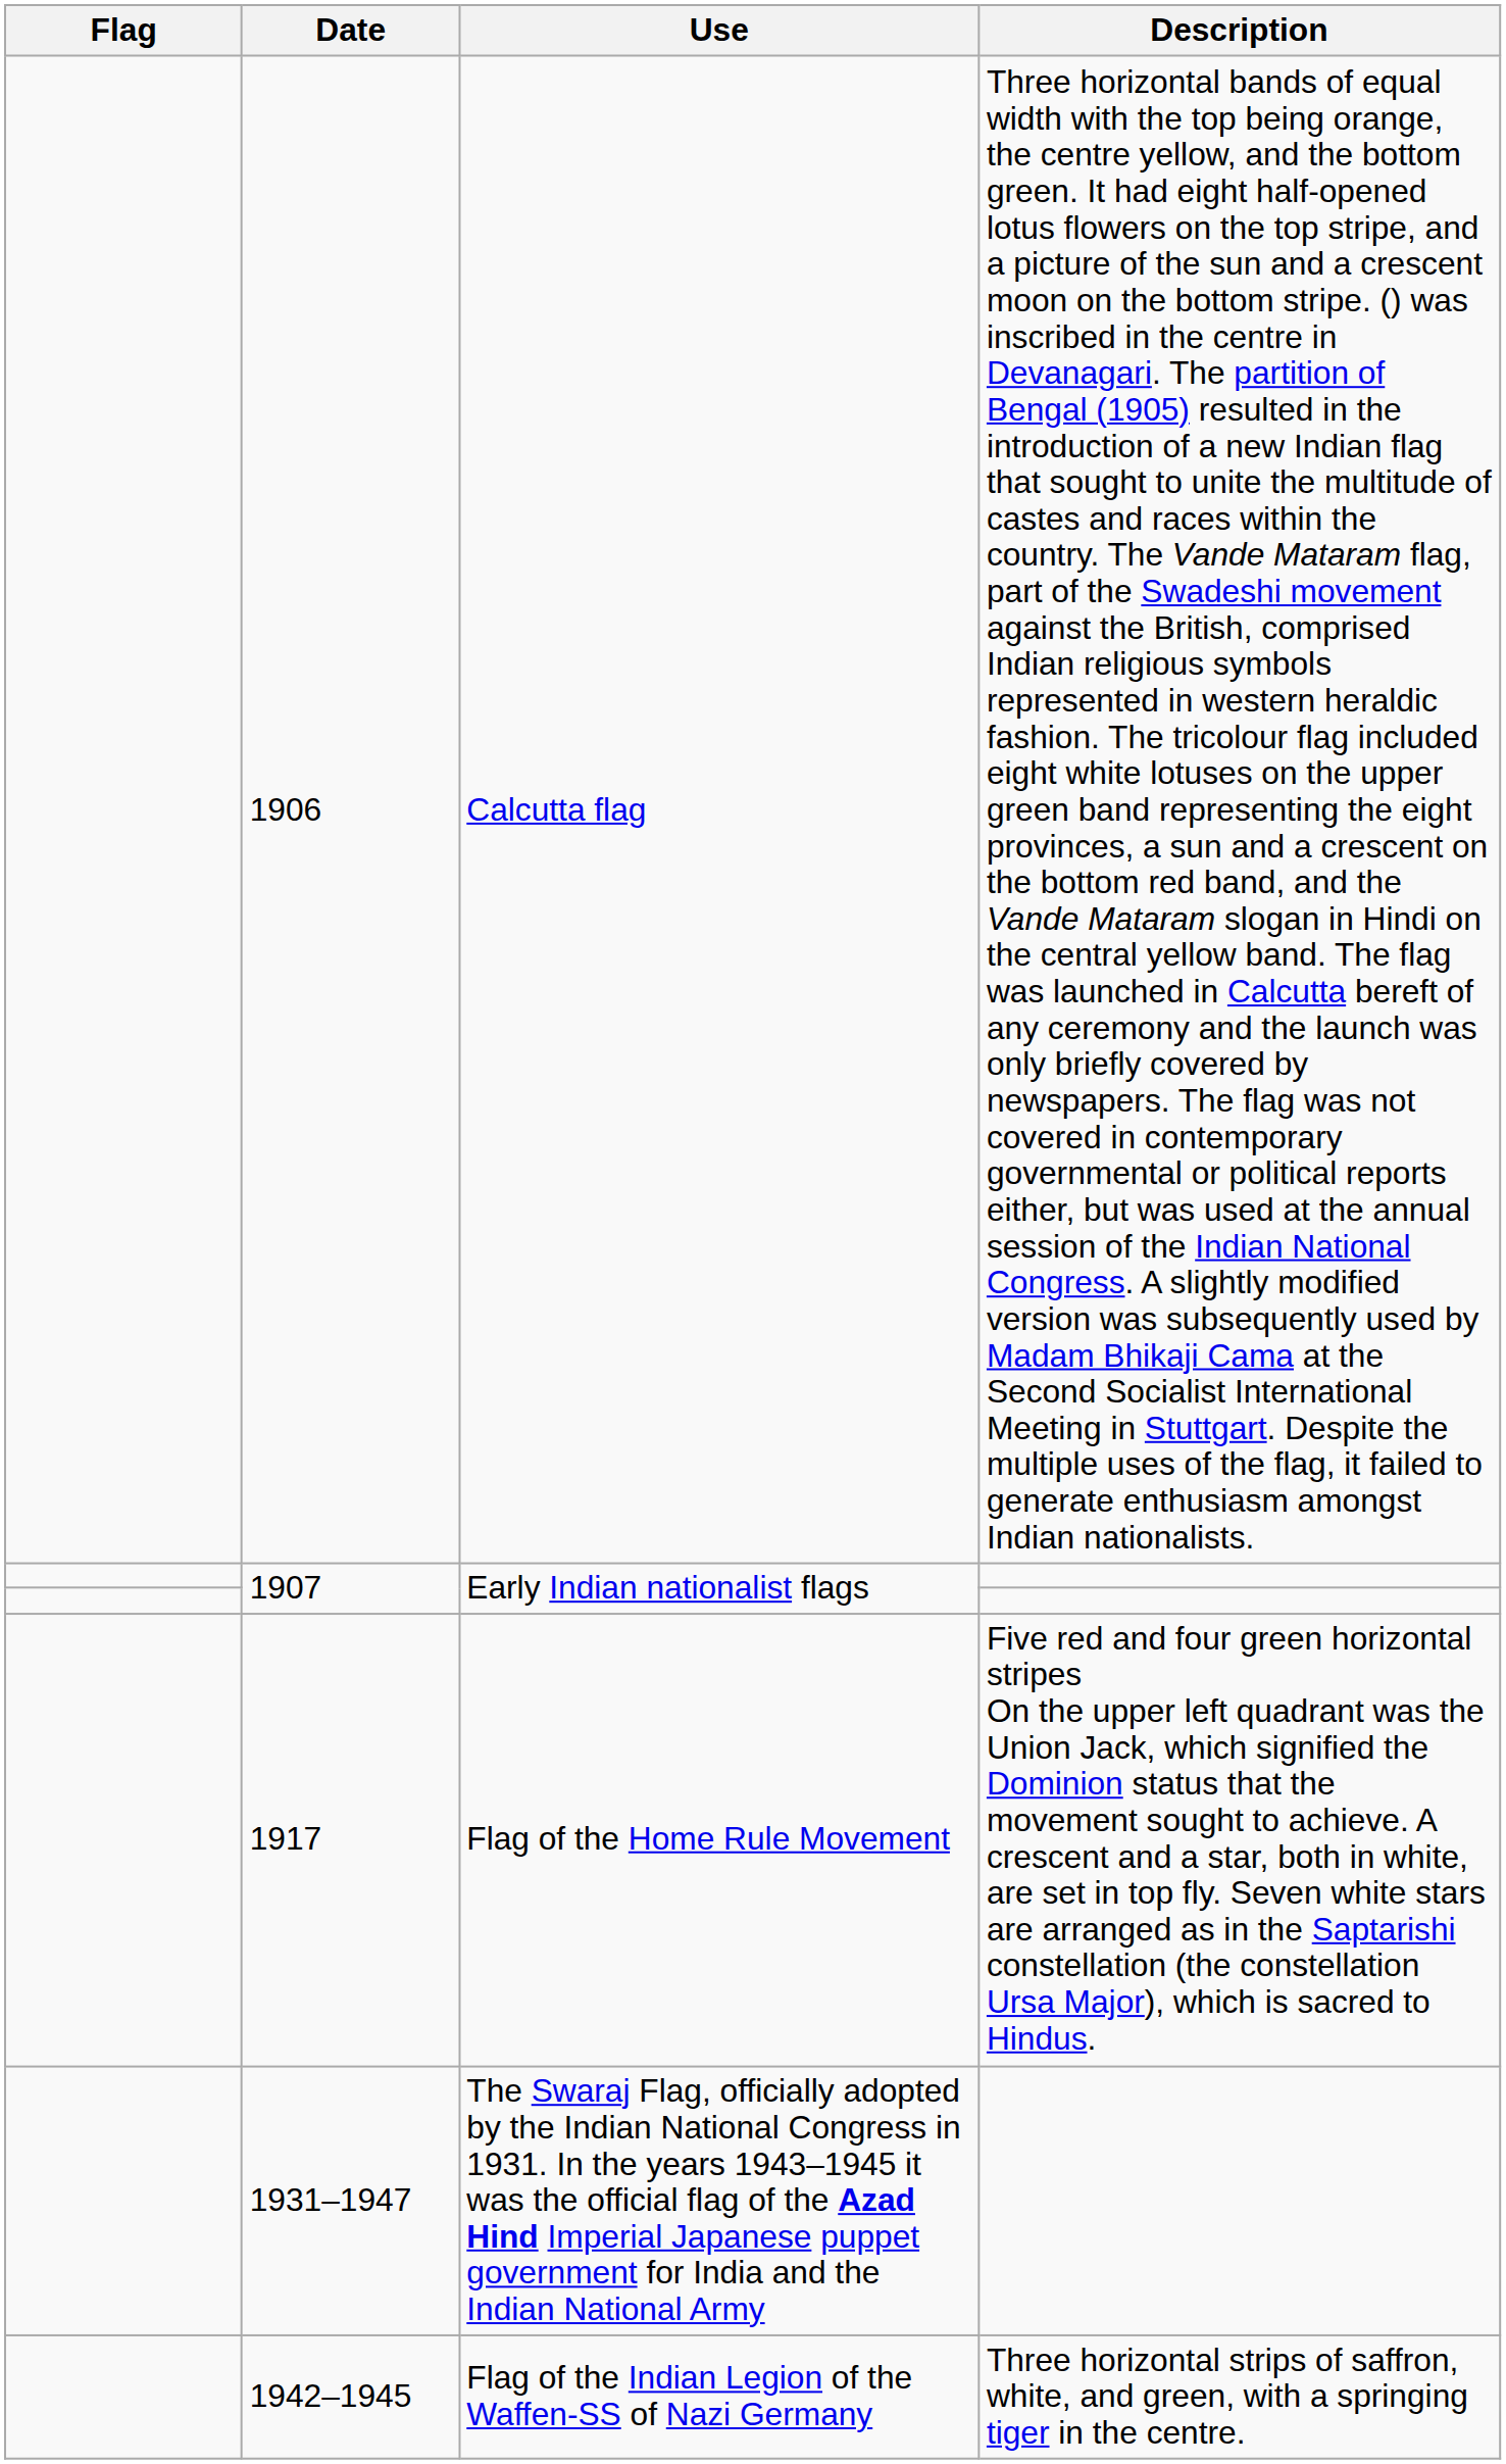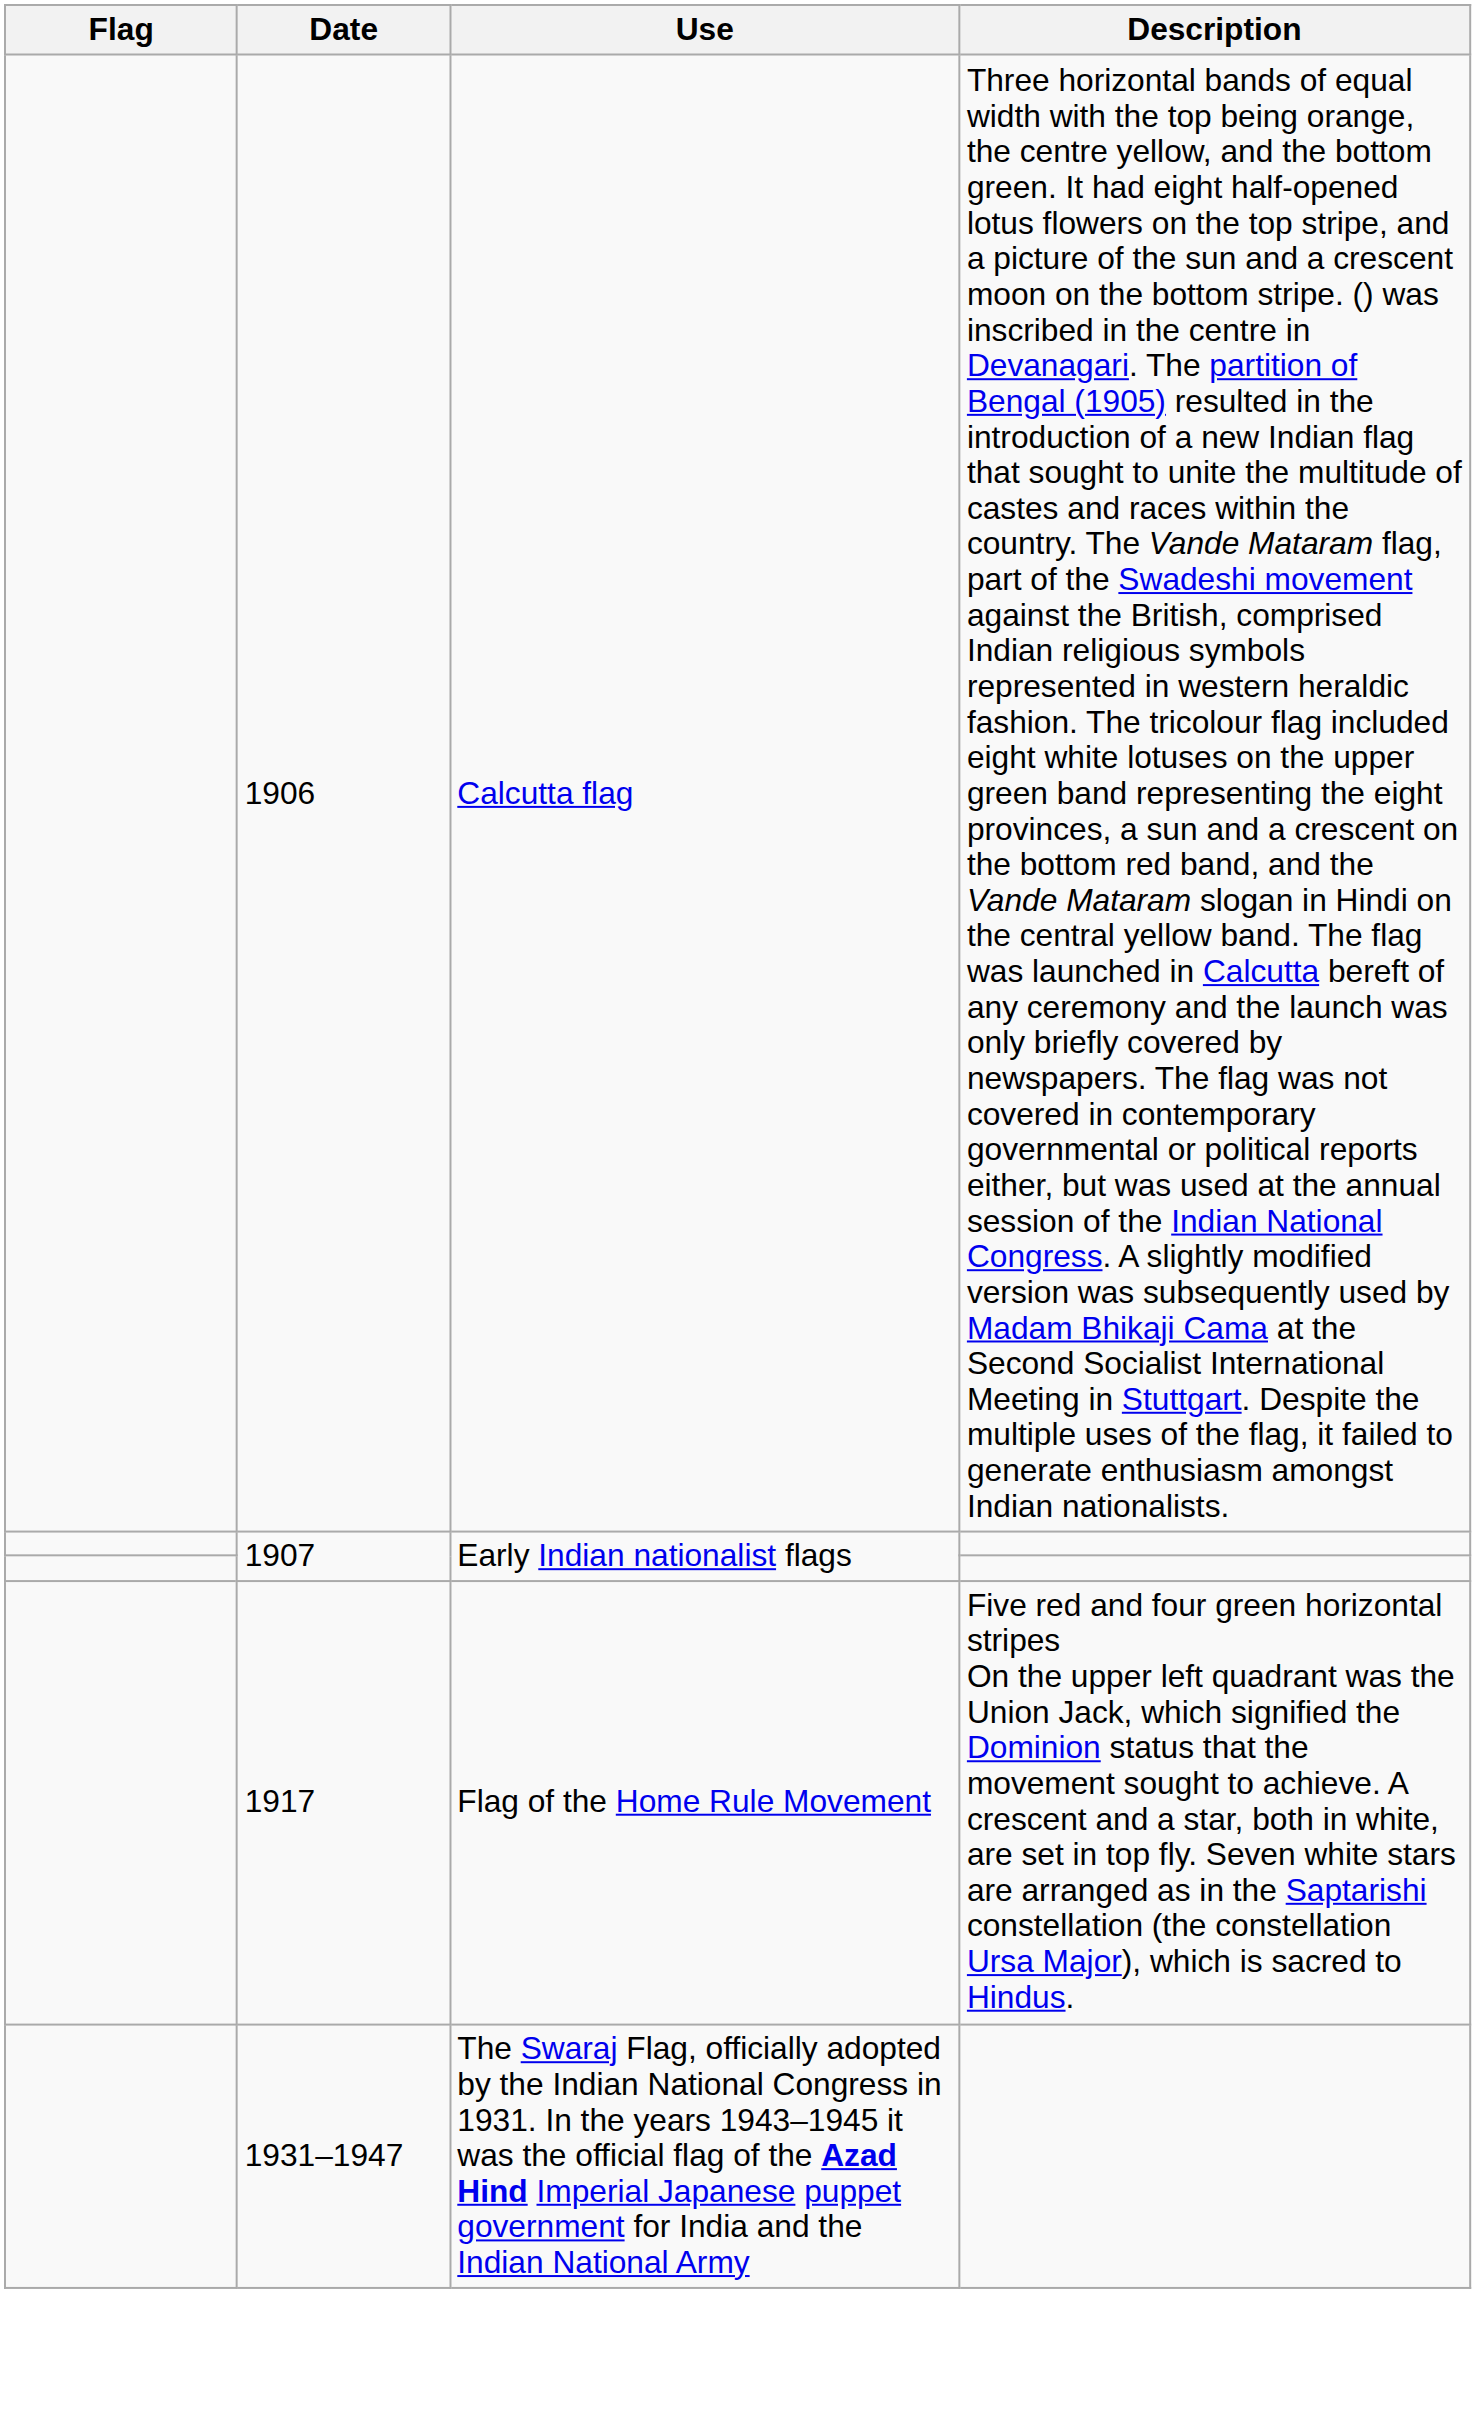 <table class="wikitable">
 <tr>
 <th style="width:110px;">Flag</th>
 <th style="width:100px;">Date</th>
 <th style="width:250px;">Use</th>
 <th style="width:250px;">Description</th>
 </tr>
 <tr>
 <td></td>
 <td>1906</td>
 <td><a href='#'>Calcutta flag</a></td>
 <td>Three horizontal bands of equal width with the top being orange, the centre yellow, and the bottom green. It had eight half-opened lotus flowers on the top stripe, and a picture of the sun and a crescent moon on the bottom stripe.  () was inscribed in the centre in <a href='#'>Devanagari</a>. The <a href='#'>partition of Bengal (1905)</a> resulted in the introduction of a new Indian flag that sought to unite the multitude of castes and races within the country. The <em>Vande Mataram</em> flag, part of the <a href='#'>Swadeshi movement</a> against the British, comprised Indian religious symbols represented in western heraldic fashion. The tricolour flag included eight white lotuses on the upper green band representing the eight provinces, a sun and a crescent on the bottom red band, and the <em>Vande Mataram</em> slogan in Hindi on the central yellow band. The flag was launched in <a href='#'>Calcutta</a> bereft of any ceremony and the launch was only briefly covered by newspapers. The flag was not covered in contemporary governmental or political reports either, but was used at the annual session of the <a href='#'>Indian National Congress</a>. A slightly modified version was subsequently used by <a href='#'>Madam Bhikaji Cama</a> at the Second Socialist International Meeting in <a href='#'>Stuttgart</a>. Despite the multiple uses of the flag, it failed to generate enthusiasm amongst Indian nationalists.</td>
 </tr>
 <tr>
 <td></td>
 <td rowspan="2">1907</td>
 <td rowspan="2">Early <a href='#'>Indian nationalist</a> flags </td>
 <td></td>
 </tr>
 <tr>
 <td></td>
 <td></td>
 </tr>
 <tr>
 <td></td>
 <td>1917</td>
 <td>Flag of the <a href='#'>Home Rule Movement</a></td>
 <td>Five red and four green horizontal stripes<br>On the upper left quadrant was the Union Jack, which signified the <a href='#'>Dominion</a> status that the movement sought to achieve. A crescent and a star, both in white, are set in top fly. Seven white stars are arranged as in the <a href='#'>Saptarishi</a> constellation (the constellation <a href='#'>Ursa Major</a>), which is sacred to <a href='#'>Hindus</a>.</td>
 </tr>
 <tr>
 <td></td>
 <td>1931–1947</td>
 <td>The <a href='#'>Swaraj</a> Flag, officially adopted by the Indian National Congress in 1931. In the years 1943–1945 it was the official flag of the <strong><a href='#'>Azad Hind</a></strong> <a href='#'>Imperial Japanese</a> <a href='#'>puppet government</a> for India and the <a href='#'>Indian National Army</a></td>
 <td></td>
 </tr>
-<tr>
-<td></td>
-<td>1942–1945</td>
-<td>Flag of the <a href='#'>Indian Legion</a> of the <a href='#'>Waffen-SS</a> of <a href='#'>Nazi Germany</a></td>
-<td>Three horizontal strips of saffron, white, and green, with a springing <a href='#'>tiger</a> in the centre.</td>
-</tr>
 </table>
